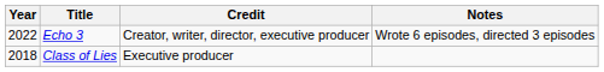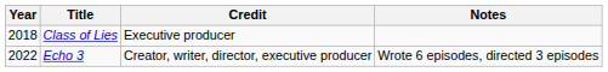 <table class="wikitable">
 <tr>
 <th>Year</th>
 <th>Title</th>
 <th>Credit</th>
 <th>Notes</th>
 </tr>
 <tr>
+<td>2018</td>
+<td><em><a href='#'>Class of Lies</a></em></td>
+<td>Executive producer</td>
+<td></td>
+</tr>
+<tr>
 <td>2022</td>
 <td><em><a href='#'>Echo 3</a></em></td>
 <td>Creator, writer, director, executive producer</td>
 <td>Wrote 6 episodes, directed 3 episodes</td>
 </tr>
-<tr>
-<td>2018</td>
-<td><em><a href='#'>Class of Lies</a></em></td>
-<td>Executive producer</td>
-<td></td>
-</tr>
 </table>
